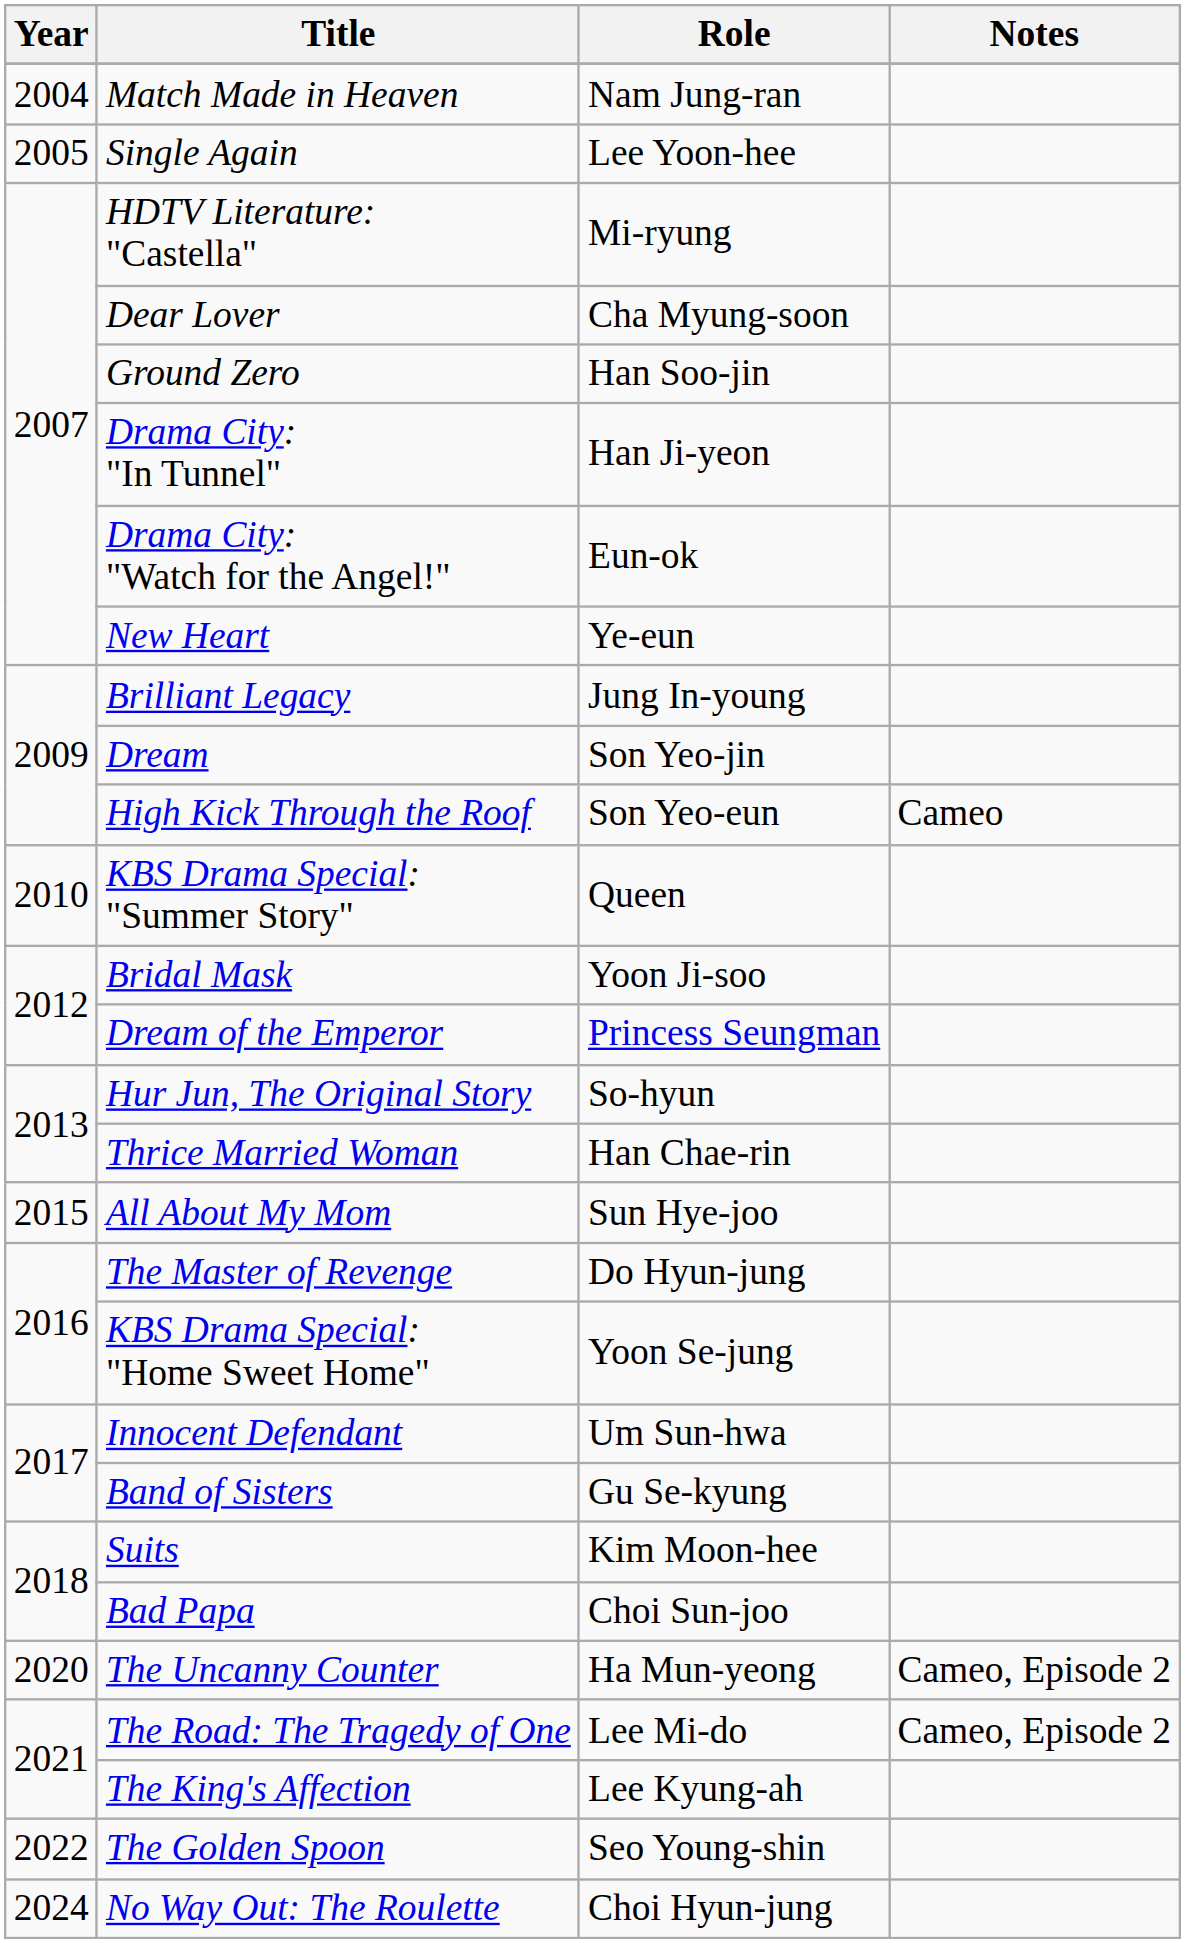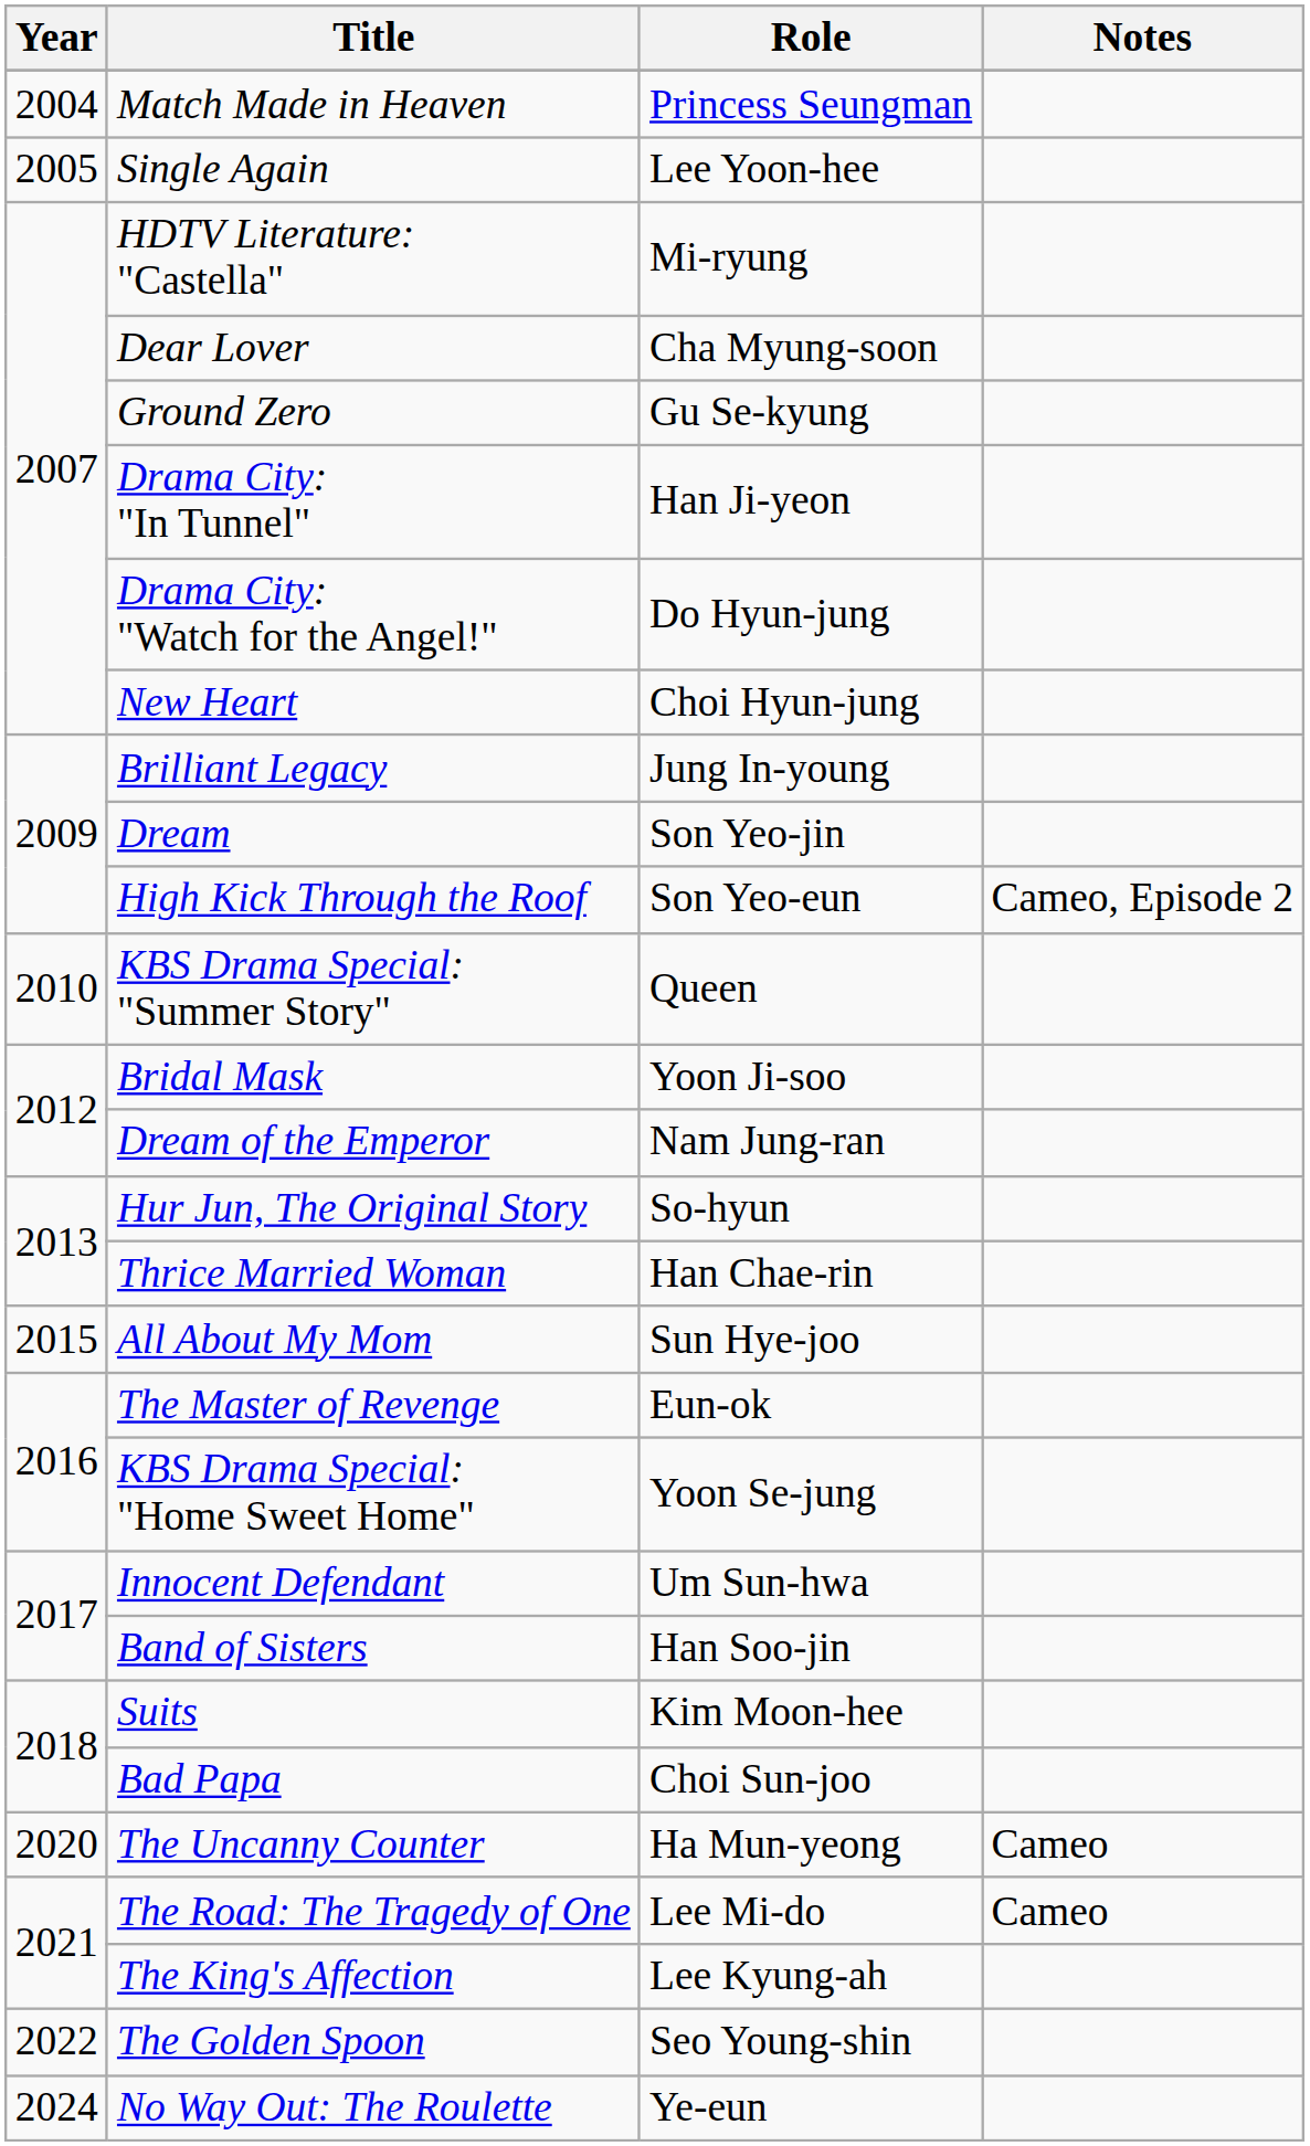 <table class="wikitable sortable">
 <tr>
 <th>Year</th>
 <th>Title</th>
 <th>Role</th>
 <th>Notes</th>
 </tr>
 <tr>
 </tr>
 <tr>
 <td>2004</td>
 <td><em>Match Made in Heaven</em></td>
-<td>Nam Jung-ran</td>
+<td><a href='#'>Princess Seungman</a></td>
 <td></td>
 </tr>
 <tr>
 <td>2005</td>
 <td><em>Single Again</em></td>
 <td>Lee Yoon-hee</td>
 <td></td>
 </tr>
 <tr>
 <td rowspan=6>2007</td>
 <td><em>HDTV Literature:</em><br>"Castella"</td>
 <td>Mi-ryung</td>
 <td></td>
 </tr>
 <tr>
 <td><em>Dear Lover</em></td>
 <td>Cha Myung-soon</td>
 <td></td>
 </tr>
 <tr>
 <td><em>Ground Zero</em></td>
-<td>Han Soo-jin</td>
+<td>Gu Se-kyung</td>
 <td></td>
 </tr>
 <tr>
 <td><em><a href='#'>Drama City</a>:</em><br>"In Tunnel"</td>
 <td>Han Ji-yeon</td>
 <td></td>
 </tr>
 <tr>
 <td><em><a href='#'>Drama City</a>:</em><br>"Watch for the Angel!"</td>
-<td>Eun-ok</td>
+<td>Do Hyun-jung</td>
 <td></td>
 </tr>
 <tr>
 <td><em><a href='#'>New Heart</a></em></td>
-<td>Ye-eun</td>
+<td>Choi Hyun-jung</td>
 <td></td>
 </tr>
 <tr>
 <td rowspan=3>2009</td>
 <td><em><a href='#'>Brilliant Legacy</a></em></td>
 <td>Jung In-young</td>
 <td></td>
 </tr>
 <tr>
 <td><em><a href='#'>Dream</a></em></td>
 <td>Son Yeo-jin</td>
 <td></td>
 </tr>
 <tr>
 <td><em><a href='#'>High Kick Through the Roof</a></em></td>
 <td>Son Yeo-eun</td>
-<td>Cameo</td>
+<td>Cameo, Episode 2</td>
 </tr>
 <tr>
 <td>2010</td>
 <td><em><a href='#'>KBS Drama Special</a>:</em><br>"Summer Story"</td>
 <td>Queen</td>
 <td></td>
 </tr>
 <tr>
 <td rowspan=2>2012</td>
 <td><em><a href='#'>Bridal Mask</a></em></td>
 <td>Yoon Ji-soo</td>
 <td></td>
 </tr>
 <tr>
 <td><em><a href='#'>Dream of the Emperor</a></em></td>
-<td><a href='#'>Princess Seungman</a></td>
+<td>Nam Jung-ran</td>
 <td></td>
 </tr>
 <tr>
 <td rowspan=2>2013</td>
 <td><em><a href='#'>Hur Jun, The Original Story</a></em></td>
 <td>So-hyun</td>
 <td></td>
 </tr>
 <tr>
 <td><em><a href='#'>Thrice Married Woman</a></em></td>
 <td>Han Chae-rin</td>
 <td></td>
 </tr>
 <tr>
 <td>2015</td>
 <td><em><a href='#'>All About My Mom</a></em></td>
 <td>Sun Hye-joo</td>
 <td></td>
 </tr>
 <tr>
 <td rowspan="2">2016</td>
 <td><em><a href='#'>The Master of Revenge</a></em></td>
-<td>Do Hyun-jung</td>
+<td>Eun-ok</td>
 <td></td>
 </tr>
 <tr>
 <td><em><a href='#'>KBS Drama Special</a>:</em><br>"Home Sweet Home"</td>
 <td>Yoon Se-jung</td>
 <td></td>
 </tr>
 <tr>
 <td rowspan="2">2017</td>
 <td><em><a href='#'>Innocent Defendant</a></em></td>
 <td>Um Sun-hwa</td>
 <td></td>
 </tr>
 <tr>
 <td><a href='#'><em>Band of Sisters</em></a></td>
-<td>Gu Se-kyung</td>
+<td>Han Soo-jin</td>
 <td></td>
 </tr>
 <tr>
 <td rowspan="2">2018</td>
 <td><a href='#'><em>Suits</em></a></td>
 <td>Kim Moon-hee</td>
 <td></td>
 </tr>
 <tr>
 <td><em><a href='#'>Bad Papa</a></em></td>
 <td>Choi Sun-joo</td>
 <td></td>
 </tr>
 <tr>
 <td rowspan="1">2020</td>
 <td><em><a href='#'>The Uncanny Counter</a></em></td>
 <td>Ha Mun-yeong</td>
-<td>Cameo, Episode 2</td>
+<td>Cameo</td>
 </tr>
 <tr>
 <td rowspan="2">2021</td>
 <td><em><a href='#'>The Road: The Tragedy of One</a></em></td>
 <td>Lee Mi-do</td>
-<td>Cameo, Episode 2</td>
+<td>Cameo </td>
 </tr>
 <tr>
 <td><em><a href='#'>The King's Affection</a></em></td>
 <td>Lee Kyung-ah</td>
 <td></td>
 </tr>
 <tr>
 <td>2022</td>
 <td><em><a href='#'>The Golden Spoon</a></em></td>
 <td>Seo Young-shin</td>
 <td></td>
 </tr>
 <tr>
 <td>2024</td>
 <td><em><a href='#'>No Way Out: The Roulette</a></em></td>
-<td>Choi Hyun-jung</td>
+<td>Ye-eun</td>
 <td></td>
 </tr>
 </table>
